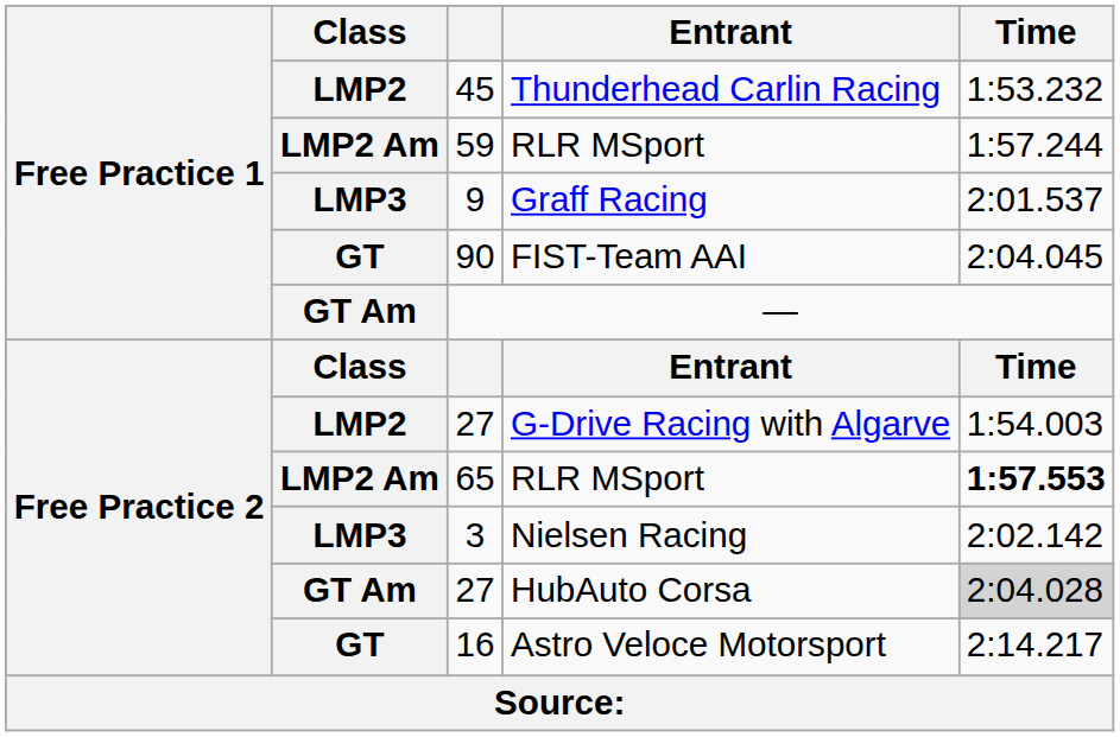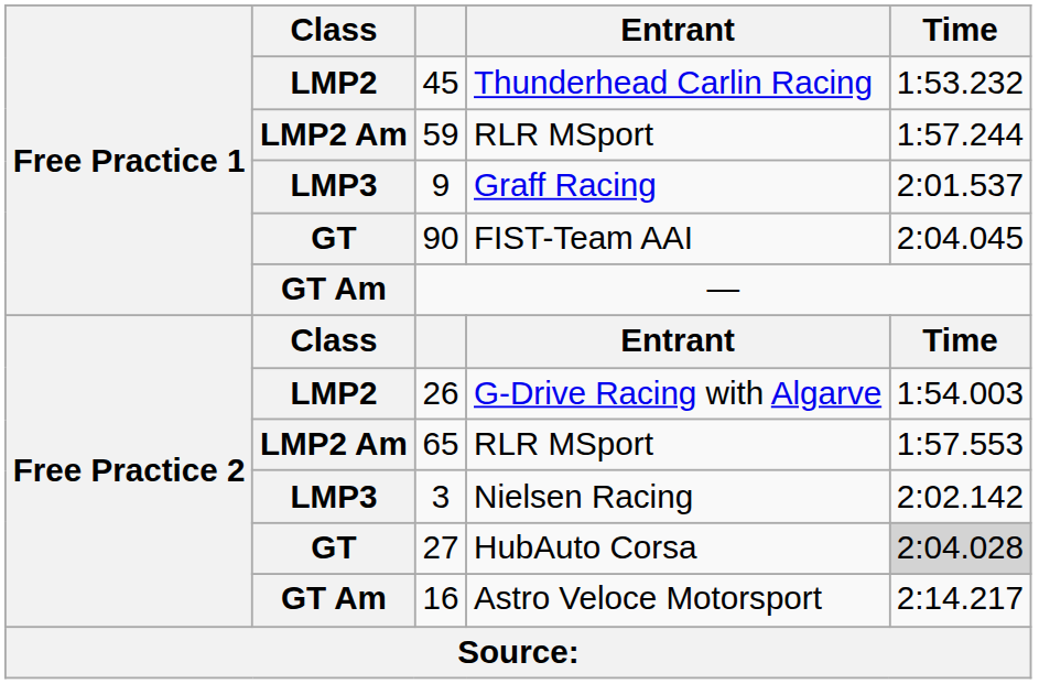 <table class="wikitable">
 <tr>
 <th rowspan="6">Free Practice 1</th>
 <th>Class</th>
 <th></th>
 <th>Entrant</th>
 <th>Time</th>
 </tr>
 <tr>
 <th>LMP2</th>
 <td align="center">45</td>
 <td> <a href='#'>Thunderhead Carlin Racing</a></td>
 <td>1:53.232</td>
 </tr>
 <tr>
 <th>LMP2 Am</th>
 <td align="center">59</td>
 <td> RLR MSport</td>
 <td>1:57.244</td>
 </tr>
 <tr>
 <th>LMP3</th>
 <td align="center">9</td>
 <td> <a href='#'>Graff Racing</a></td>
 <td>2:01.537</td>
 </tr>
 <tr>
 <th>GT</th>
 <td align="center">90</td>
 <td> FIST-Team AAI</td>
 <td>2:04.045</td>
 </tr>
 <tr>
 <th>GT Am</th>
 <td colspan="3" align="center">—</td>
 </tr>
 <tr>
 <th rowspan="6">Free Practice 2</th>
 <th>Class</th>
 <th></th>
 <th>Entrant</th>
 <th>Time</th>
 </tr>
 <tr>
 <th>LMP2</th>
-<td align="center">27</td>
+<td align="center">26</td>
 <td> <a href='#'>G-Drive Racing</a> with <a href='#'>Algarve</a></td>
 <td>1:54.003</td>
 </tr>
 <tr>
 <th>LMP2 Am</th>
 <td align="center">65</td>
 <td> RLR MSport</td>
-<td><strong>1:57.553</strong></td>
+<td>1:57.553</td>
 </tr>
 <tr>
 <th>LMP3</th>
 <td align="center">3</td>
 <td> Nielsen Racing</td>
 <td>2:02.142</td>
 </tr>
 <tr>
-<th>GT Am</th>
+<th>GT</th>
 <td align="center">27</td>
 <td> HubAuto Corsa</td>
 <td style="background: lightgrey;">2:04.028</td>
 </tr>
 <tr>
-<th>GT</th>
+<th>GT Am</th>
 <td align="center">16</td>
 <td> Astro Veloce Motorsport</td>
 <td>2:14.217</td>
 </tr>
 <tr>
 <th colspan="5">Source:</th>
 </tr>
 </table>
